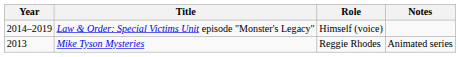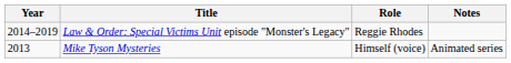 <table class="wikitable">
 <tr>
 <th>Year</th>
 <th>Title</th>
 <th>Role</th>
 <th>Notes</th>
 </tr>
 <tr>
 <td>2014–2019</td>
 <td><em><a href='#'>Law & Order: Special Victims Unit</a></em> episode "Monster's Legacy"</td>
-<td>Himself (voice)</td>
+<td>Reggie Rhodes</td>
 <td></td>
 </tr>
 <tr>
 <td>2013</td>
 <td><em><a href='#'>Mike Tyson Mysteries</a></em></td>
-<td>Reggie Rhodes</td>
+<td>Himself (voice)</td>
 <td>Animated series</td>
 </tr>
 </table>
